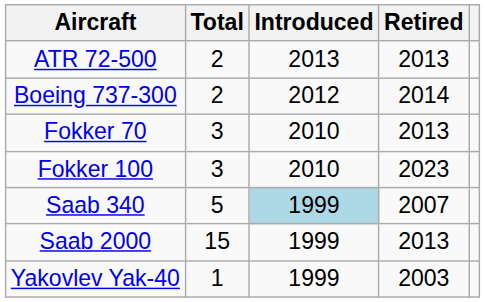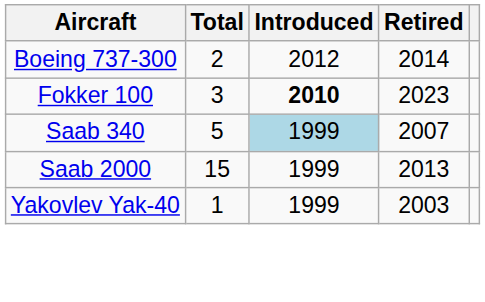 <table class="wikitable" style="margin:0.5em auto; text-align:center">
 <tr>
 <th>Aircraft</th>
 <th>Total</th>
 <th>Introduced</th>
 <th>Retired</th>
 <th></th>
 </tr>
 <tr>
-<td><a href='#'>ATR 72-500</a></td>
-<td align=center>2</td>
-<td align=center>2013</td>
-<td align=center>2013</td>
-<td></td>
-</tr>
-<tr>
 <td><a href='#'>Boeing 737-300</a></td>
 <td align=center>2</td>
 <td align=center>2012</td>
 <td align=center>2014</td>
 <td></td>
 </tr>
 <tr>
-<td><a href='#'>Fokker 70</a></td>
-<td align=center>3</td>
-<td align=center>2010</td>
-<td align=center>2013</td>
-<td></td>
-</tr>
-<tr>
 <td><a href='#'>Fokker 100</a></td>
 <td align=center>3</td>
-<td align=center>2010</td>
+<td align=center><strong>2010</strong></td>
 <td align=center>2023</td>
 <td></td>
 </tr>
 <tr>
 <td><a href='#'>Saab 340</a></td>
 <td align=center>5</td>
 <td align=center style="background: lightblue;">1999</td>
 <td align=center>2007</td>
 <td></td>
 </tr>
 <tr>
 <td><a href='#'>Saab 2000</a></td>
 <td align=center>15</td>
 <td align=center>1999</td>
 <td align=center>2013</td>
 <td></td>
 </tr>
 <tr>
 <td><a href='#'>Yakovlev Yak-40</a></td>
 <td align=center>1</td>
 <td align=center>1999</td>
 <td align=center>2003</td>
 <td></td>
 </tr>
 </table>
